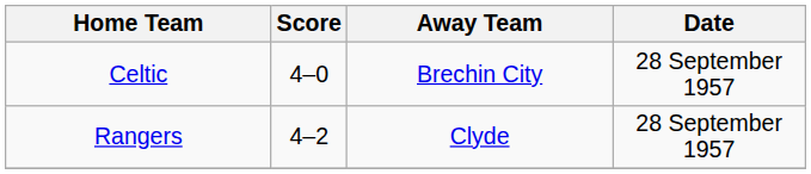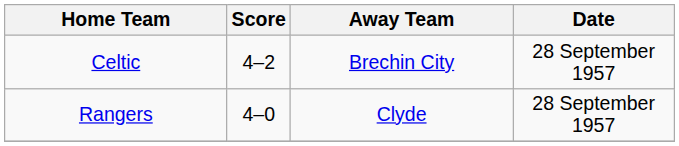 <table class="wikitable" style="text-align:center;">
 <tr>
 <th width=175>Home Team</th>
 <th width=20>Score</th>
 <th width=175>Away Team</th>
 <th width= 125>Date</th>
 </tr>
 <tr>
 <td><a href='#'>Celtic</a></td>
-<td>4–0</td>
+<td>4–2</td>
 <td><a href='#'>Brechin City</a></td>
 <td>28 September 1957</td>
 </tr>
 <tr>
 <td><a href='#'>Rangers</a></td>
-<td>4–2</td>
+<td>4–0</td>
 <td><a href='#'>Clyde</a></td>
 <td>28 September 1957</td>
 </tr>
 <tr>
 </tr>
 </table>
